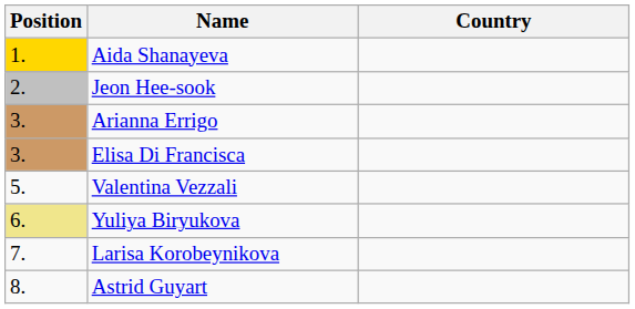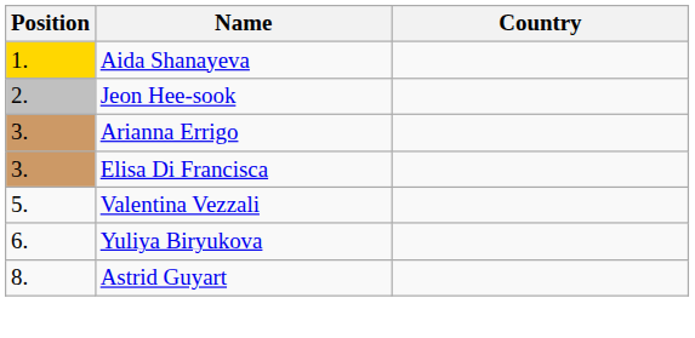 <table class="wikitable">
 <tr>
 <th width="10">Position</th>
 <th width="200">Name</th>
 <th width="200">Country</th>
 </tr>
 <tr>
 <td bgcolor="gold">1.</td>
 <td><a href='#'>Aida Shanayeva</a></td>
 <td></td>
 </tr>
 <tr>
 <td bgcolor="silver">2.</td>
 <td><a href='#'>Jeon Hee-sook</a></td>
 <td></td>
 </tr>
 <tr>
 <td bgcolor="#CC9966">3.</td>
 <td><a href='#'>Arianna Errigo</a></td>
 <td></td>
 </tr>
 <tr>
 <td bgcolor="#CC9966">3.</td>
 <td><a href='#'>Elisa Di Francisca</a></td>
 <td></td>
 </tr>
 <tr>
 <td>5.</td>
 <td><a href='#'>Valentina Vezzali</a></td>
 <td></td>
 </tr>
 <tr>
-<td style="background: khaki;">6.</td>
+<td>6.</td>
 <td><a href='#'>Yuliya Biryukova</a></td>
-<td></td>
-</tr>
-<tr>
-<td>7.</td>
-<td><a href='#'>Larisa Korobeynikova</a></td>
 <td></td>
 </tr>
 <tr>
 <td>8.</td>
 <td><a href='#'>Astrid Guyart</a></td>
 <td></td>
 </tr>
 </table>
